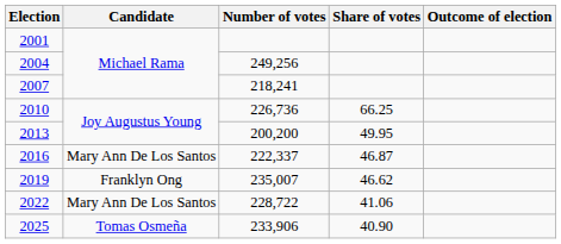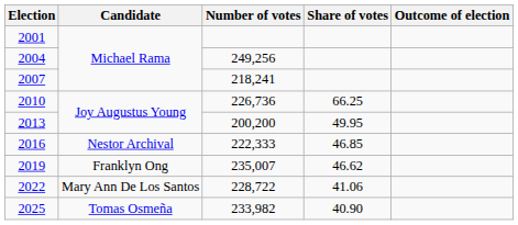 <table class=wikitable style="text-align:center;">
 <tr>
 <th>Election</th>
 <th>Candidate</th>
 <th>Number of votes</th>
 <th>Share of votes</th>
 <th>Outcome of election</th>
 </tr>
 <tr>
 <td><a href='#'>2001</a></td>
 <td rowspan="3"><a href='#'>Michael Rama</a></td>
 <td></td>
 <td></td>
 <td></td>
 </tr>
 <tr>
 <td><a href='#'>2004</a></td>
 <td>249,256</td>
 <td></td>
 <td></td>
 </tr>
 <tr>
 <td><a href='#'>2007</a></td>
 <td>218,241</td>
 <td></td>
 <td></td>
 </tr>
 <tr>
 <td><a href='#'>2010</a></td>
 <td rowspan="2 "><a href='#'>Joy Augustus Young</a></td>
 <td>226,736</td>
 <td>66.25</td>
 <td></td>
 </tr>
 <tr>
 <td><a href='#'>2013</a></td>
 <td>200,200</td>
 <td>49.95</td>
 <td></td>
 </tr>
 <tr>
 <td><a href='#'>2016</a></td>
-<td>Mary Ann De Los Santos</td>
-<td>222,337</td>
-<td>46.87</td>
+<td><a href='#'>Nestor Archival</a></td>
+<td>222,333</td>
+<td>46.85</td>
 <td></td>
 </tr>
 <tr>
 <td><a href='#'>2019</a></td>
 <td>Franklyn Ong</td>
 <td>235,007</td>
 <td>46.62</td>
 <td></td>
 </tr>
 <tr>
 <td><a href='#'>2022</a></td>
 <td>Mary Ann De Los Santos</td>
 <td>228,722</td>
 <td>41.06</td>
 <td></td>
 </tr>
 <tr>
 <td><a href='#'>2025</a></td>
 <td><a href='#'>Tomas Osmeña</a></td>
-<td>233,906</td>
+<td>233,982</td>
 <td>40.90</td>
 <td></td>
 </tr>
 </table>
